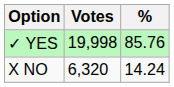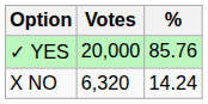 <table class="wikitable">
 <tr>
 <th>Option</th>
 <th>Votes</th>
 <th>%</th>
 </tr>
 <tr>
 <td style=background:#bbf8be>✓ YES</td>
-<td style=background:#bbf8be>19,998</td>
+<td style=background:#bbf8be>20,000</td>
 <td style=background:#bbf8be>85.76</td>
 </tr>
 <tr>
 <td>X NO</td>
 <td>6,320</td>
 <td>14.24</td>
 </tr>
 </table>
